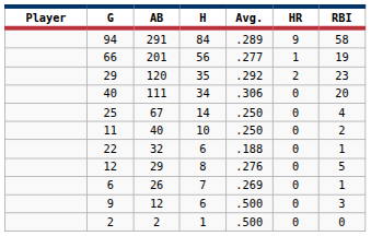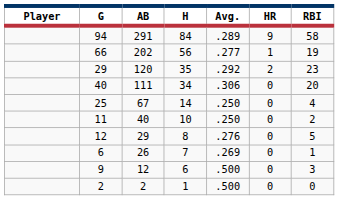 <table class="wikitable sortable">
 <tr>
 <th style="background:#FFFFFF; border-top:#023465 5px solid; border-bottom:#ba313c 5px solid;" width="16%">Player</th>
 <th style="background:#FFFFFF; border-top:#023465 5px solid; border-bottom:#ba313c 5px solid;" width="9%">G</th>
 <th style="background:#FFFFFF; border-top:#023465 5px solid; border-bottom:#ba313c 5px solid;" width="9%">AB</th>
 <th style="background:#FFFFFF; border-top:#023465 5px solid; border-bottom:#ba313c 5px solid;" width="9%">H</th>
 <th style="background:#FFFFFF; border-top:#023465 5px solid; border-bottom:#ba313c 5px solid;" width="9%">Avg.</th>
 <th style="background:#FFFFFF; border-top:#023465 5px solid; border-bottom:#ba313c 5px solid;" width="9%">HR</th>
 <th style="background:#FFFFFF; border-top:#023465 5px solid; border-bottom:#ba313c 5px solid;" width="9%">RBI</th>
 </tr>
 <tr align="center">
 <td></td>
 <td>94</td>
 <td>291</td>
 <td>84</td>
 <td>.289</td>
 <td>9</td>
 <td>58</td>
 </tr>
 <tr align="center">
 <td></td>
 <td>66</td>
-<td>201</td>
+<td>202</td>
 <td>56</td>
 <td>.277</td>
 <td>1</td>
 <td>19</td>
 </tr>
 <tr align="center">
 <td></td>
 <td>29</td>
 <td>120</td>
 <td>35</td>
 <td>.292</td>
 <td>2</td>
 <td>23</td>
 </tr>
 <tr align="center">
 <td></td>
 <td>40</td>
 <td>111</td>
 <td>34</td>
 <td>.306</td>
 <td>0</td>
 <td>20</td>
 </tr>
 <tr align="center">
 <td></td>
 <td>25</td>
 <td>67</td>
 <td>14</td>
 <td>.250</td>
 <td>0</td>
 <td>4</td>
 </tr>
 <tr align="center">
 <td></td>
 <td>11</td>
 <td>40</td>
 <td>10</td>
 <td>.250</td>
 <td>0</td>
 <td>2</td>
 </tr>
 <tr align="center">
 <td></td>
-<td>22</td>
-<td>32</td>
-<td>6</td>
-<td>.188</td>
-<td>0</td>
-<td>1</td>
-</tr>
-<tr align="center">
-<td></td>
 <td>12</td>
 <td>29</td>
 <td>8</td>
 <td>.276</td>
 <td>0</td>
 <td>5</td>
 </tr>
 <tr align="center">
 <td></td>
 <td>6</td>
 <td>26</td>
 <td>7</td>
 <td>.269</td>
 <td>0</td>
 <td>1</td>
 </tr>
 <tr align="center">
 <td></td>
 <td>9</td>
 <td>12</td>
 <td>6</td>
 <td>.500</td>
 <td>0</td>
 <td>3</td>
 </tr>
 <tr align="center">
 <td></td>
 <td>2</td>
 <td>2</td>
 <td>1</td>
 <td>.500</td>
 <td>0</td>
 <td>0</td>
 </tr>
 </table>
